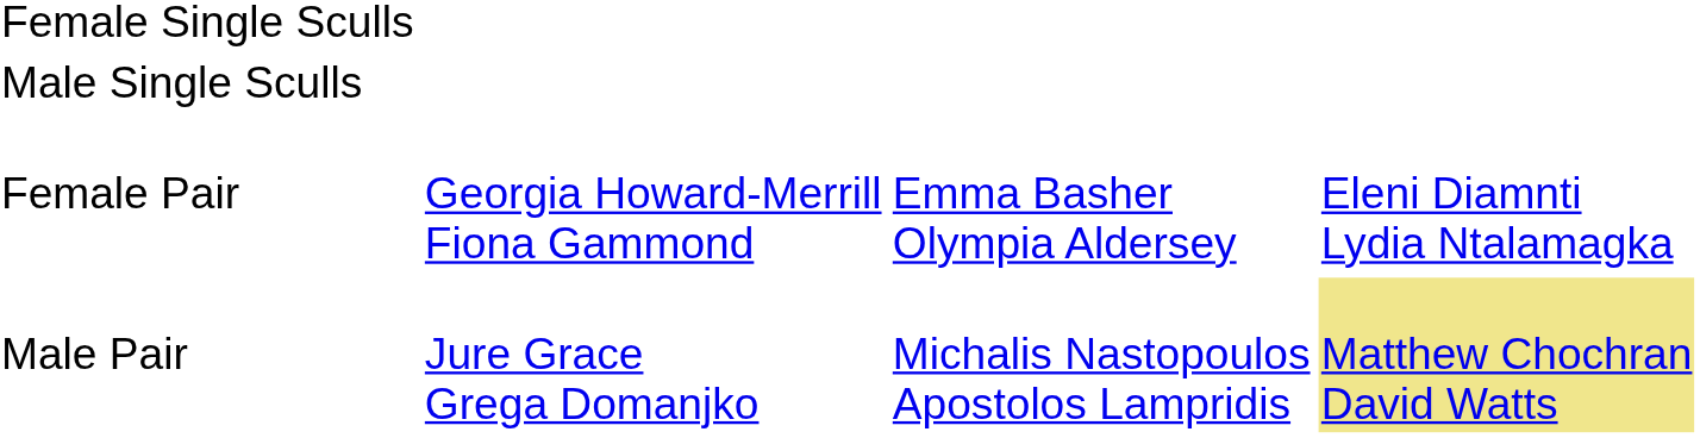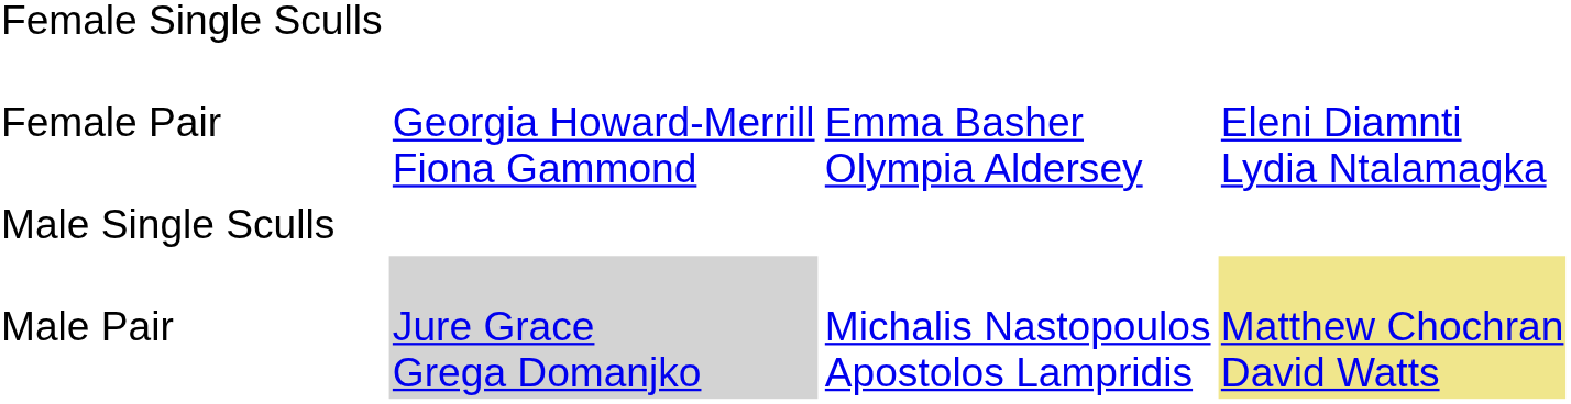 <table>
 <tr>
 <td>Female Single Sculls<br></td>
-<td></td>
-<td></td>
-<td></td>
-</tr>
-<tr>
-<td>Male Single Sculls<br></td>
 <td></td>
 <td></td>
 <td></td>
 </tr>
 <tr>
 <td>Female Pair<br></td>
 <td><br><a href='#'>Georgia Howard-Merrill</a><br><a href='#'>Fiona Gammond</a></td>
 <td><br><a href='#'>Emma Basher</a><br><a href='#'>Olympia Aldersey</a></td>
 <td><br><a href='#'>Eleni Diamnti</a><br><a href='#'>Lydia Ntalamagka</a></td>
 </tr>
 <tr>
+<td>Male Single Sculls<br></td>
+<td></td>
+<td></td>
+<td></td>
+</tr>
+<tr>
 <td>Male Pair<br></td>
-<td><br><a href='#'>Jure Grace</a><br><a href='#'>Grega Domanjko</a></td>
+<td style="background: lightgrey;"><br><a href='#'>Jure Grace</a><br><a href='#'>Grega Domanjko</a></td>
 <td><br><a href='#'>Michalis Nastopoulos</a><br><a href='#'>Apostolos Lampridis</a></td>
 <td style="background: khaki;"><br><a href='#'>Matthew Chochran</a><br><a href='#'>David Watts</a></td>
 </tr>
 <tr>
 </tr>
 </table>
